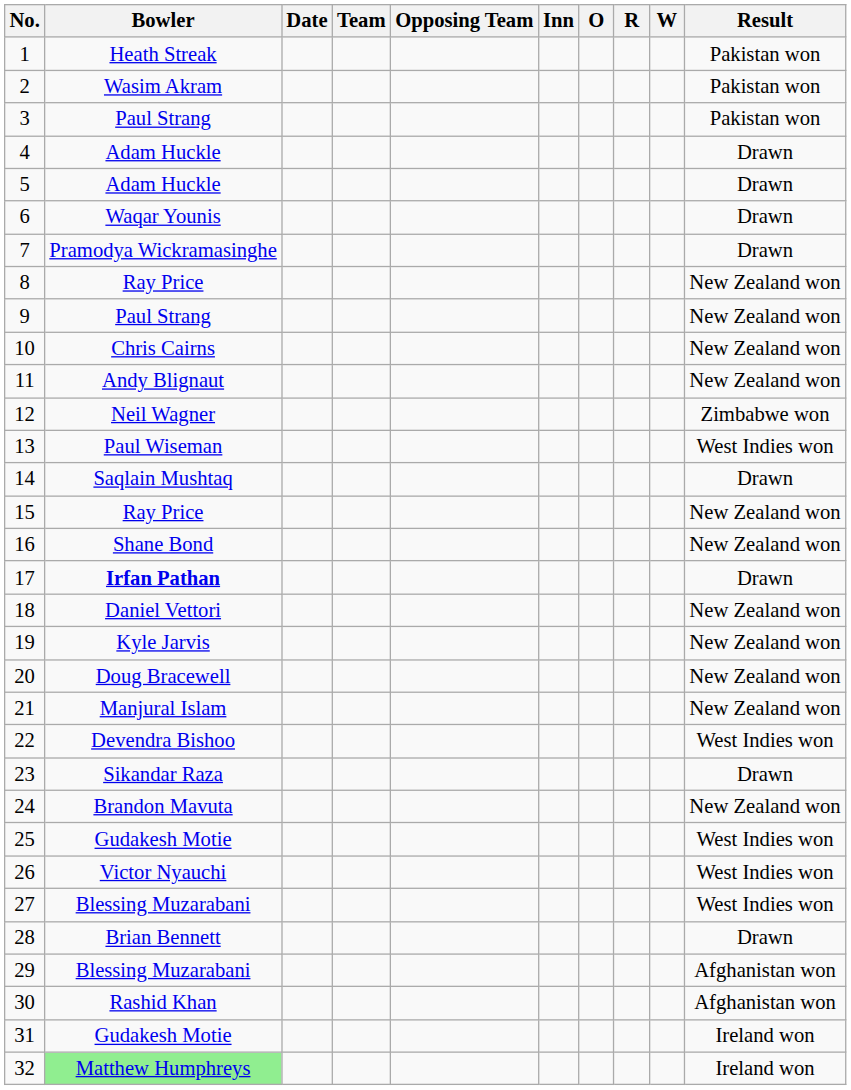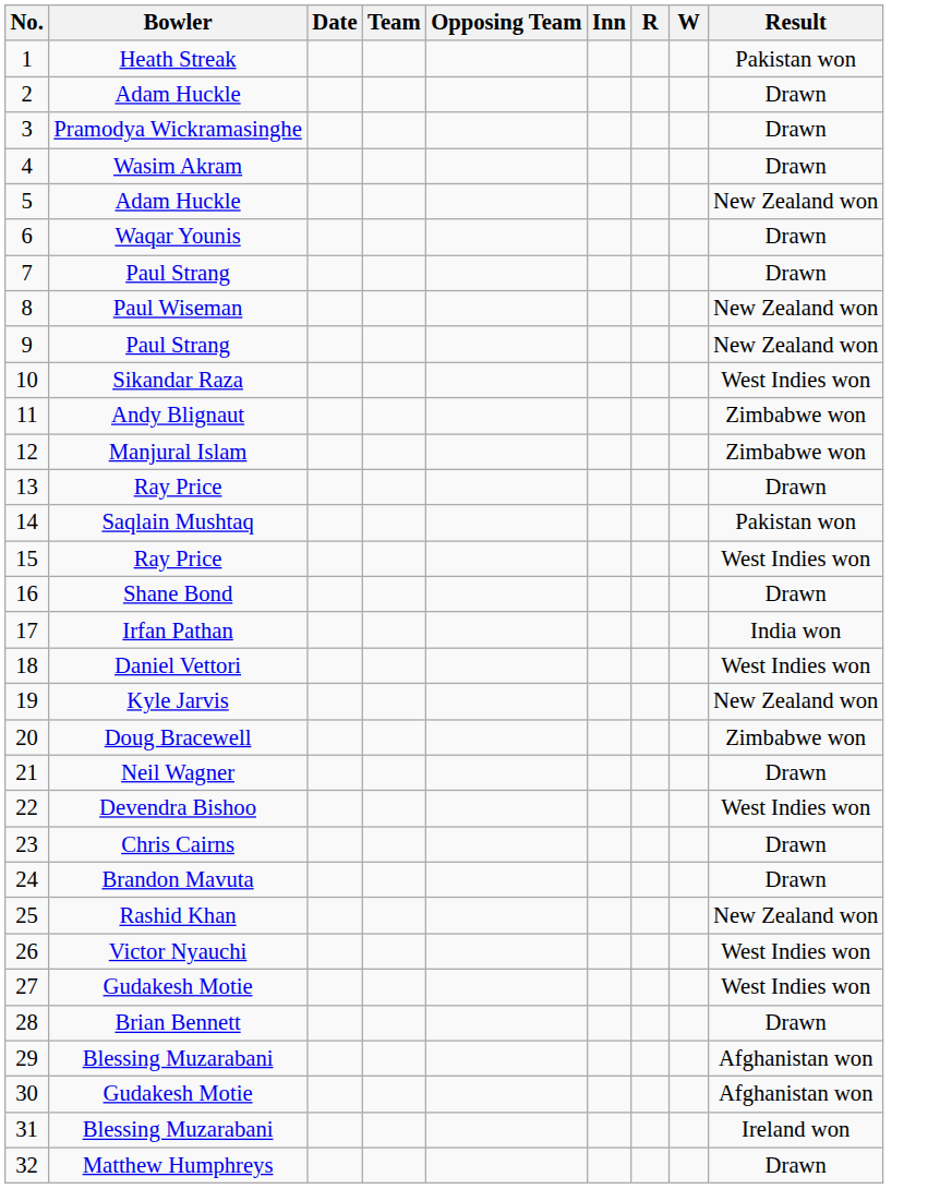 <table class="wikitable sortable">
 <tr align=center>
 <th>No.</th>
 <th>Bowler</th>
 <th>Date</th>
 <th>Team</th>
 <th>Opposing Team</th>
 <th scope="col" style="width:20px;">Inn</th>
-<th scope="col" style="width:20px;">O</th>
 <th scope="col" style="width:20px;">R</th>
 <th scope="col" style="width:20px;">W</th>
 <th>Result</th>
 </tr>
 <tr align=center>
 <td>1</td>
 <td><a href='#'>Heath Streak</a></td>
 <td></td>
 <td></td>
 <td></td>
 <td></td>
 <td></td>
 <td></td>
-<td></td>
 <td>Pakistan won</td>
 </tr>
 <tr align=center>
 <td scope="row">2</td>
-<td><a href='#'>Wasim Akram</a></td>
+<td><a href='#'>Adam Huckle</a></td>
 <td></td>
 <td></td>
 <td></td>
 <td></td>
 <td></td>
 <td></td>
-<td></td>
-<td>Pakistan won</td>
+<td>Drawn</td>
 </tr>
 <tr align=center>
 <td>3</td>
-<td><a href='#'>Paul Strang</a></td>
+<td><a href='#'>Pramodya Wickramasinghe</a></td>
 <td></td>
 <td></td>
 <td></td>
 <td></td>
 <td></td>
 <td></td>
-<td></td>
-<td>Pakistan won</td>
+<td>Drawn</td>
 </tr>
 <tr align=center>
 <td>4</td>
-<td><a href='#'>Adam Huckle</a></td>
-<td></td>
+<td><a href='#'>Wasim Akram</a></td>
 <td></td>
 <td></td>
 <td></td>
 <td></td>
 <td></td>
 <td></td>
 <td>Drawn</td>
 </tr>
 <tr align=center>
 <td>5</td>
 <td><a href='#'>Adam Huckle</a></td>
 <td></td>
 <td></td>
 <td></td>
 <td></td>
 <td></td>
 <td></td>
-<td></td>
-<td>Drawn</td>
+<td>New Zealand won</td>
 </tr>
 <tr align=center>
 <td>6</td>
 <td><a href='#'>Waqar Younis</a></td>
 <td></td>
 <td></td>
 <td></td>
 <td></td>
 <td></td>
 <td></td>
-<td></td>
 <td>Drawn</td>
 </tr>
 <tr align=center>
 <td>7</td>
-<td><a href='#'>Pramodya Wickramasinghe</a></td>
-<td></td>
+<td><a href='#'>Paul Strang</a></td>
 <td></td>
 <td></td>
 <td></td>
 <td></td>
 <td></td>
 <td></td>
 <td>Drawn</td>
 </tr>
 <tr align=center>
 <td>8</td>
-<td><a href='#'>Ray Price</a></td>
-<td></td>
+<td><a href='#'>Paul Wiseman</a></td>
 <td></td>
 <td></td>
 <td></td>
 <td></td>
 <td></td>
 <td></td>
 <td>New Zealand won</td>
 </tr>
 <tr align=center>
 <td>9</td>
 <td><a href='#'>Paul Strang</a></td>
 <td></td>
 <td></td>
 <td></td>
 <td></td>
 <td></td>
 <td></td>
-<td></td>
 <td>New Zealand won</td>
 </tr>
 <tr align=center>
 <td>10</td>
-<td><a href='#'>Chris Cairns</a></td>
+<td><a href='#'>Sikandar Raza</a></td>
 <td></td>
 <td></td>
 <td></td>
 <td></td>
 <td></td>
 <td></td>
-<td></td>
-<td>New Zealand won</td>
+<td>West Indies won</td>
 </tr>
 <tr align=center>
 <td>11</td>
 <td><a href='#'>Andy Blignaut</a></td>
 <td></td>
 <td></td>
 <td></td>
 <td></td>
 <td></td>
 <td></td>
-<td></td>
-<td>New Zealand won</td>
+<td>Zimbabwe won</td>
 </tr>
 <tr align=center>
 <td>12</td>
-<td><a href='#'>Neil Wagner</a></td>
-<td></td>
+<td><a href='#'>Manjural Islam</a></td>
 <td></td>
 <td></td>
 <td></td>
 <td></td>
 <td></td>
 <td></td>
 <td>Zimbabwe won</td>
 </tr>
 <tr align=center>
 <td>13</td>
-<td><a href='#'>Paul Wiseman</a></td>
+<td><a href='#'>Ray Price</a></td>
 <td></td>
 <td></td>
 <td></td>
 <td></td>
 <td></td>
 <td></td>
-<td></td>
-<td>West Indies won</td>
+<td>Drawn</td>
 </tr>
 <tr align=center>
 <td>14</td>
 <td><a href='#'>Saqlain Mushtaq</a></td>
 <td></td>
 <td></td>
 <td></td>
 <td></td>
 <td></td>
 <td></td>
-<td></td>
-<td>Drawn</td>
+<td>Pakistan won</td>
 </tr>
 <tr align=center>
 <td>15</td>
 <td><a href='#'>Ray Price</a></td>
 <td></td>
 <td></td>
 <td></td>
 <td></td>
 <td></td>
 <td></td>
-<td></td>
-<td>New Zealand won</td>
+<td>West Indies won</td>
 </tr>
 <tr align=center>
 <td>16</td>
 <td><a href='#'>Shane Bond</a></td>
 <td></td>
 <td></td>
 <td></td>
 <td></td>
 <td></td>
 <td></td>
-<td></td>
-<td>New Zealand won</td>
+<td>Drawn</td>
 </tr>
 <tr align=center>
 <td>17</td>
-<td><strong><a href='#'>Irfan Pathan</a></strong></td>
+<td><a href='#'>Irfan Pathan</a></td>
 <td></td>
 <td></td>
 <td></td>
 <td></td>
 <td></td>
 <td></td>
-<td></td>
-<td>Drawn</td>
+<td>India won</td>
 </tr>
 <tr align=center>
 <td>18</td>
 <td><a href='#'>Daniel Vettori</a></td>
 <td></td>
 <td></td>
 <td></td>
 <td></td>
 <td></td>
 <td></td>
-<td></td>
-<td>New Zealand won</td>
+<td>West Indies won</td>
 </tr>
 <tr align=center>
 <td>19</td>
 <td><a href='#'>Kyle Jarvis</a></td>
-<td></td>
 <td></td>
 <td></td>
 <td></td>
 <td></td>
 <td></td>
 <td></td>
 <td>New Zealand won</td>
 </tr>
 <tr align=center>
 <td>20</td>
 <td><a href='#'>Doug Bracewell</a></td>
 <td></td>
 <td></td>
 <td></td>
 <td></td>
 <td></td>
 <td></td>
-<td></td>
-<td>New Zealand won</td>
+<td>Zimbabwe won</td>
 </tr>
 <tr align=center>
 <td>21</td>
-<td><a href='#'>Manjural Islam</a></td>
+<td><a href='#'>Neil Wagner</a></td>
 <td></td>
 <td></td>
 <td></td>
 <td></td>
 <td></td>
 <td></td>
-<td></td>
-<td>New Zealand won</td>
+<td>Drawn</td>
 </tr>
 <tr align=center>
 <td>22</td>
 <td><a href='#'>Devendra Bishoo</a></td>
 <td></td>
 <td></td>
 <td></td>
 <td></td>
 <td></td>
 <td></td>
-<td></td>
 <td>West Indies won</td>
 </tr>
 <tr align=center>
 <td>23</td>
-<td><a href='#'>Sikandar Raza</a></td>
-<td></td>
+<td><a href='#'>Chris Cairns</a></td>
 <td></td>
 <td></td>
 <td></td>
 <td></td>
 <td></td>
 <td></td>
 <td>Drawn</td>
 </tr>
 <tr align=center>
 <td>24</td>
 <td><a href='#'>Brandon Mavuta</a></td>
 <td></td>
 <td></td>
 <td></td>
 <td></td>
 <td></td>
 <td></td>
-<td></td>
-<td>New Zealand won</td>
+<td>Drawn</td>
 </tr>
 <tr align=center>
 <td>25</td>
-<td><a href='#'>Gudakesh Motie</a></td>
+<td><a href='#'>Rashid Khan</a></td>
 <td></td>
 <td></td>
 <td></td>
 <td></td>
 <td></td>
 <td></td>
-<td></td>
-<td>West Indies won</td>
+<td>New Zealand won</td>
 </tr>
 <tr align=center>
 <td>26</td>
 <td><a href='#'>Victor Nyauchi</a></td>
 <td></td>
 <td></td>
 <td></td>
 <td></td>
 <td></td>
 <td></td>
-<td></td>
 <td>West Indies won</td>
 </tr>
 <tr align=center>
 <td>27</td>
-<td><a href='#'>Blessing Muzarabani</a></td>
-<td></td>
+<td><a href='#'>Gudakesh Motie</a></td>
 <td></td>
 <td></td>
 <td></td>
 <td></td>
 <td></td>
 <td></td>
 <td>West Indies won</td>
 </tr>
 <tr align=center>
 <td>28</td>
 <td><a href='#'>Brian Bennett</a></td>
 <td></td>
 <td></td>
 <td></td>
 <td></td>
 <td></td>
 <td></td>
-<td></td>
 <td>Drawn</td>
 </tr>
 <tr align=center>
 <td>29</td>
 <td><a href='#'>Blessing Muzarabani</a></td>
 <td></td>
 <td></td>
 <td></td>
 <td></td>
 <td></td>
 <td></td>
-<td></td>
 <td>Afghanistan won</td>
 </tr>
 <tr align=center>
 <td>30</td>
-<td><a href='#'>Rashid Khan</a></td>
-<td></td>
+<td><a href='#'>Gudakesh Motie</a></td>
 <td></td>
 <td></td>
 <td></td>
 <td></td>
 <td></td>
 <td></td>
 <td>Afghanistan won</td>
 </tr>
 <tr align=center>
 <td>31</td>
-<td><a href='#'>Gudakesh Motie</a></td>
-<td></td>
+<td><a href='#'>Blessing Muzarabani</a></td>
 <td></td>
 <td></td>
 <td></td>
 <td></td>
 <td></td>
 <td></td>
 <td>Ireland won</td>
 </tr>
 <tr align=center>
 <td>32</td>
-<td style="background: lightgreen;"><a href='#'>Matthew Humphreys</a></td>
+<td><a href='#'>Matthew Humphreys</a></td>
 <td></td>
 <td></td>
 <td></td>
 <td></td>
 <td></td>
 <td></td>
-<td></td>
-<td>Ireland won</td>
+<td>Drawn</td>
 </tr>
 </table>
